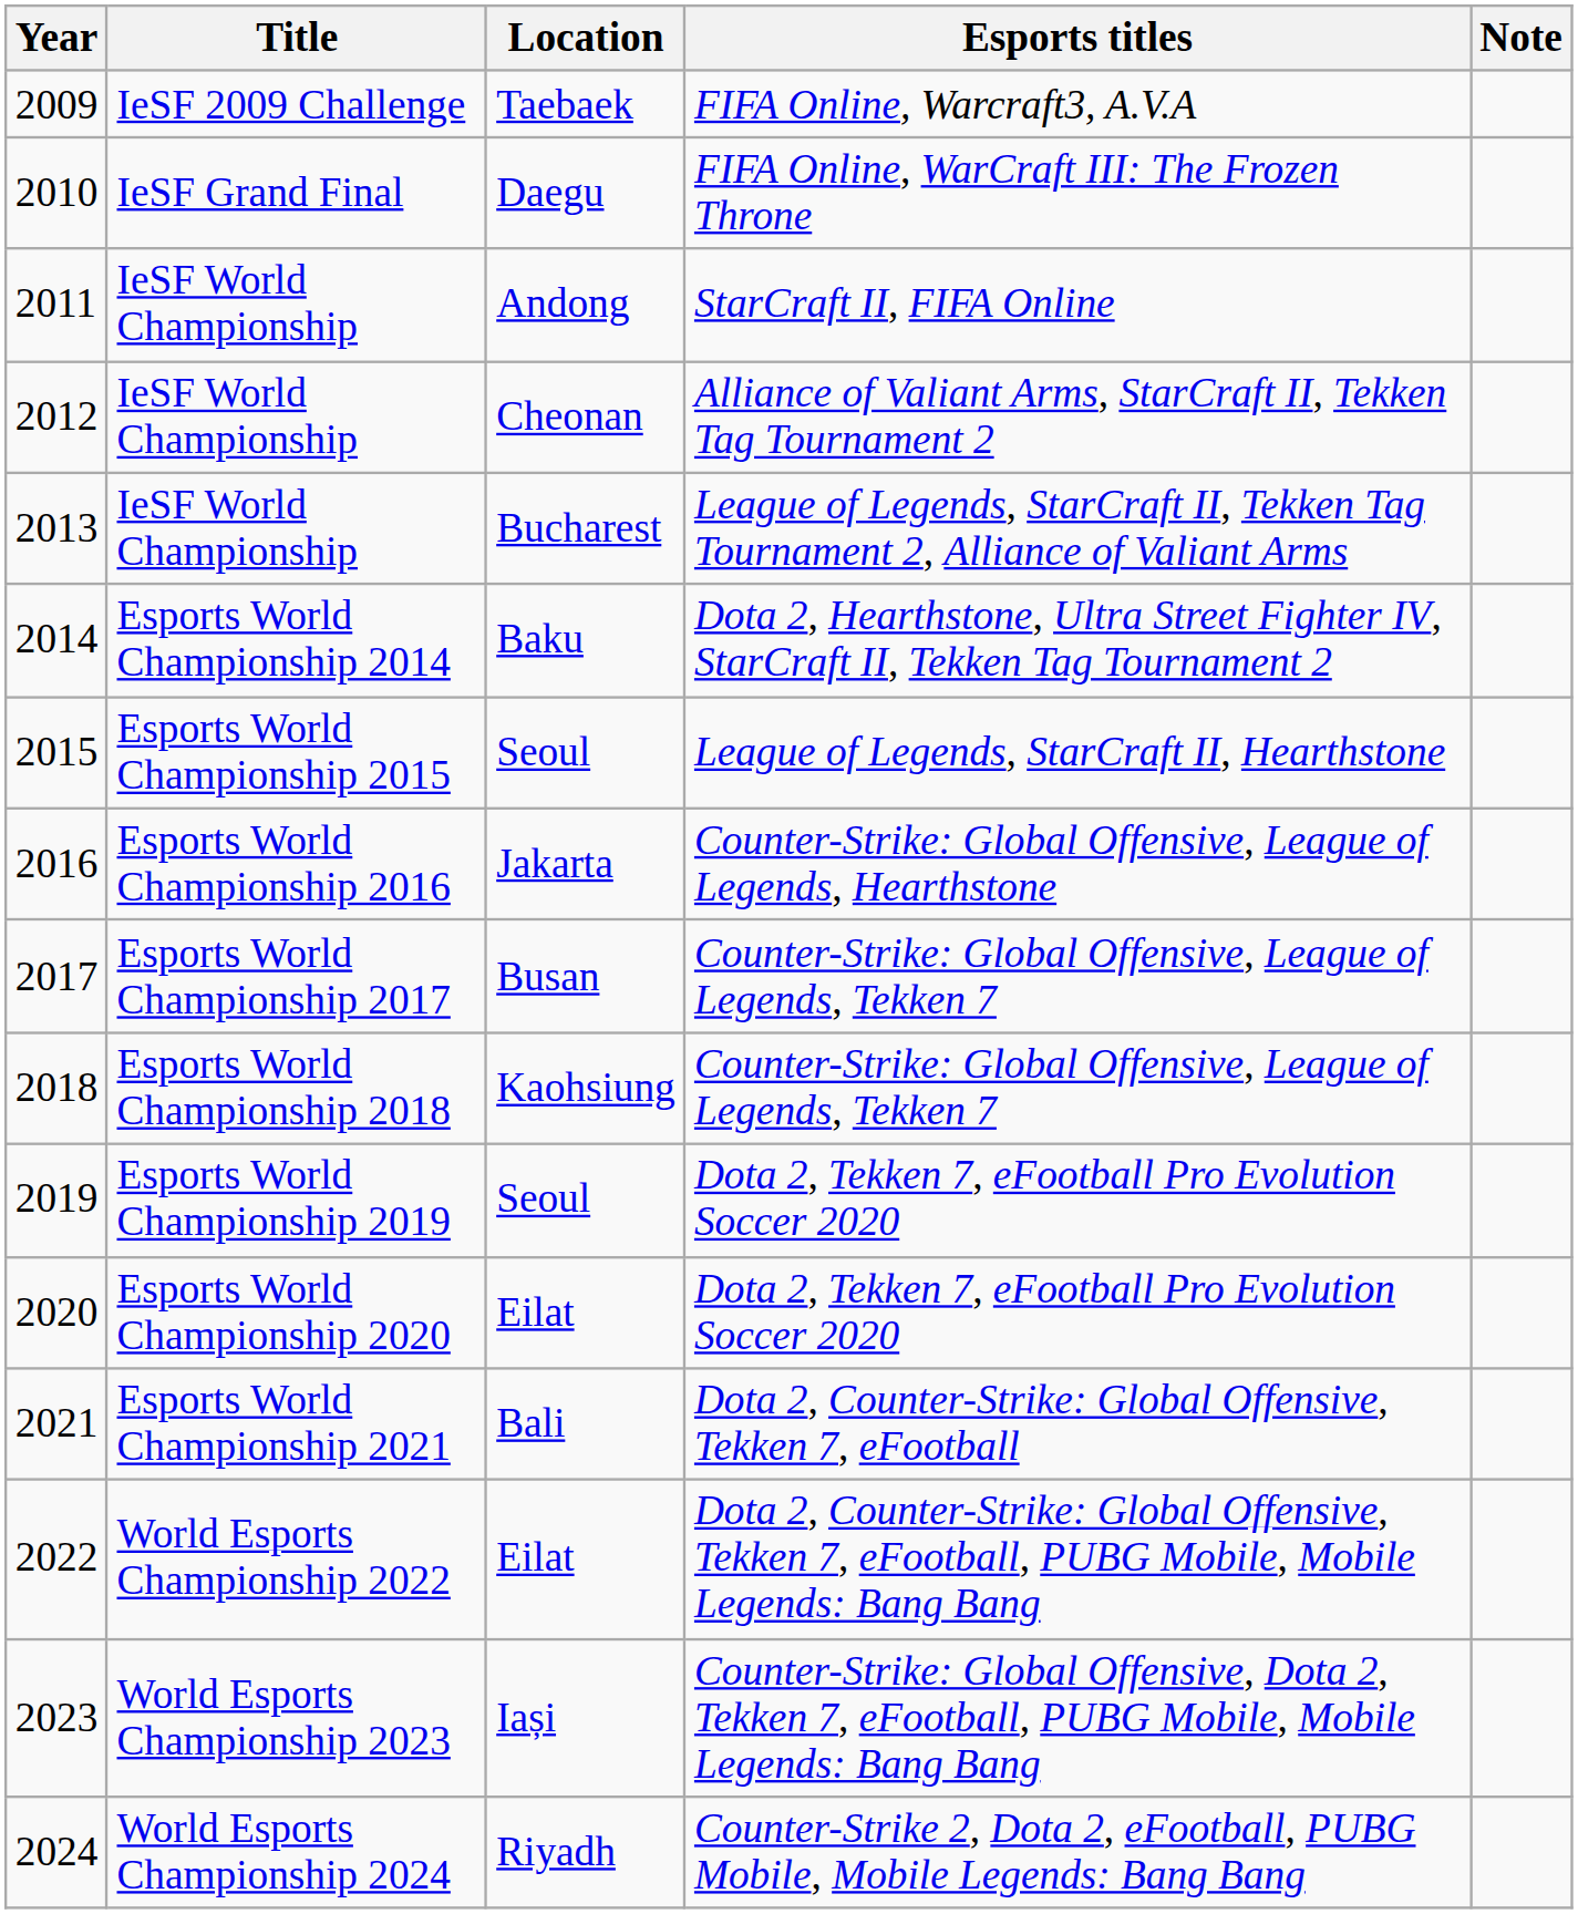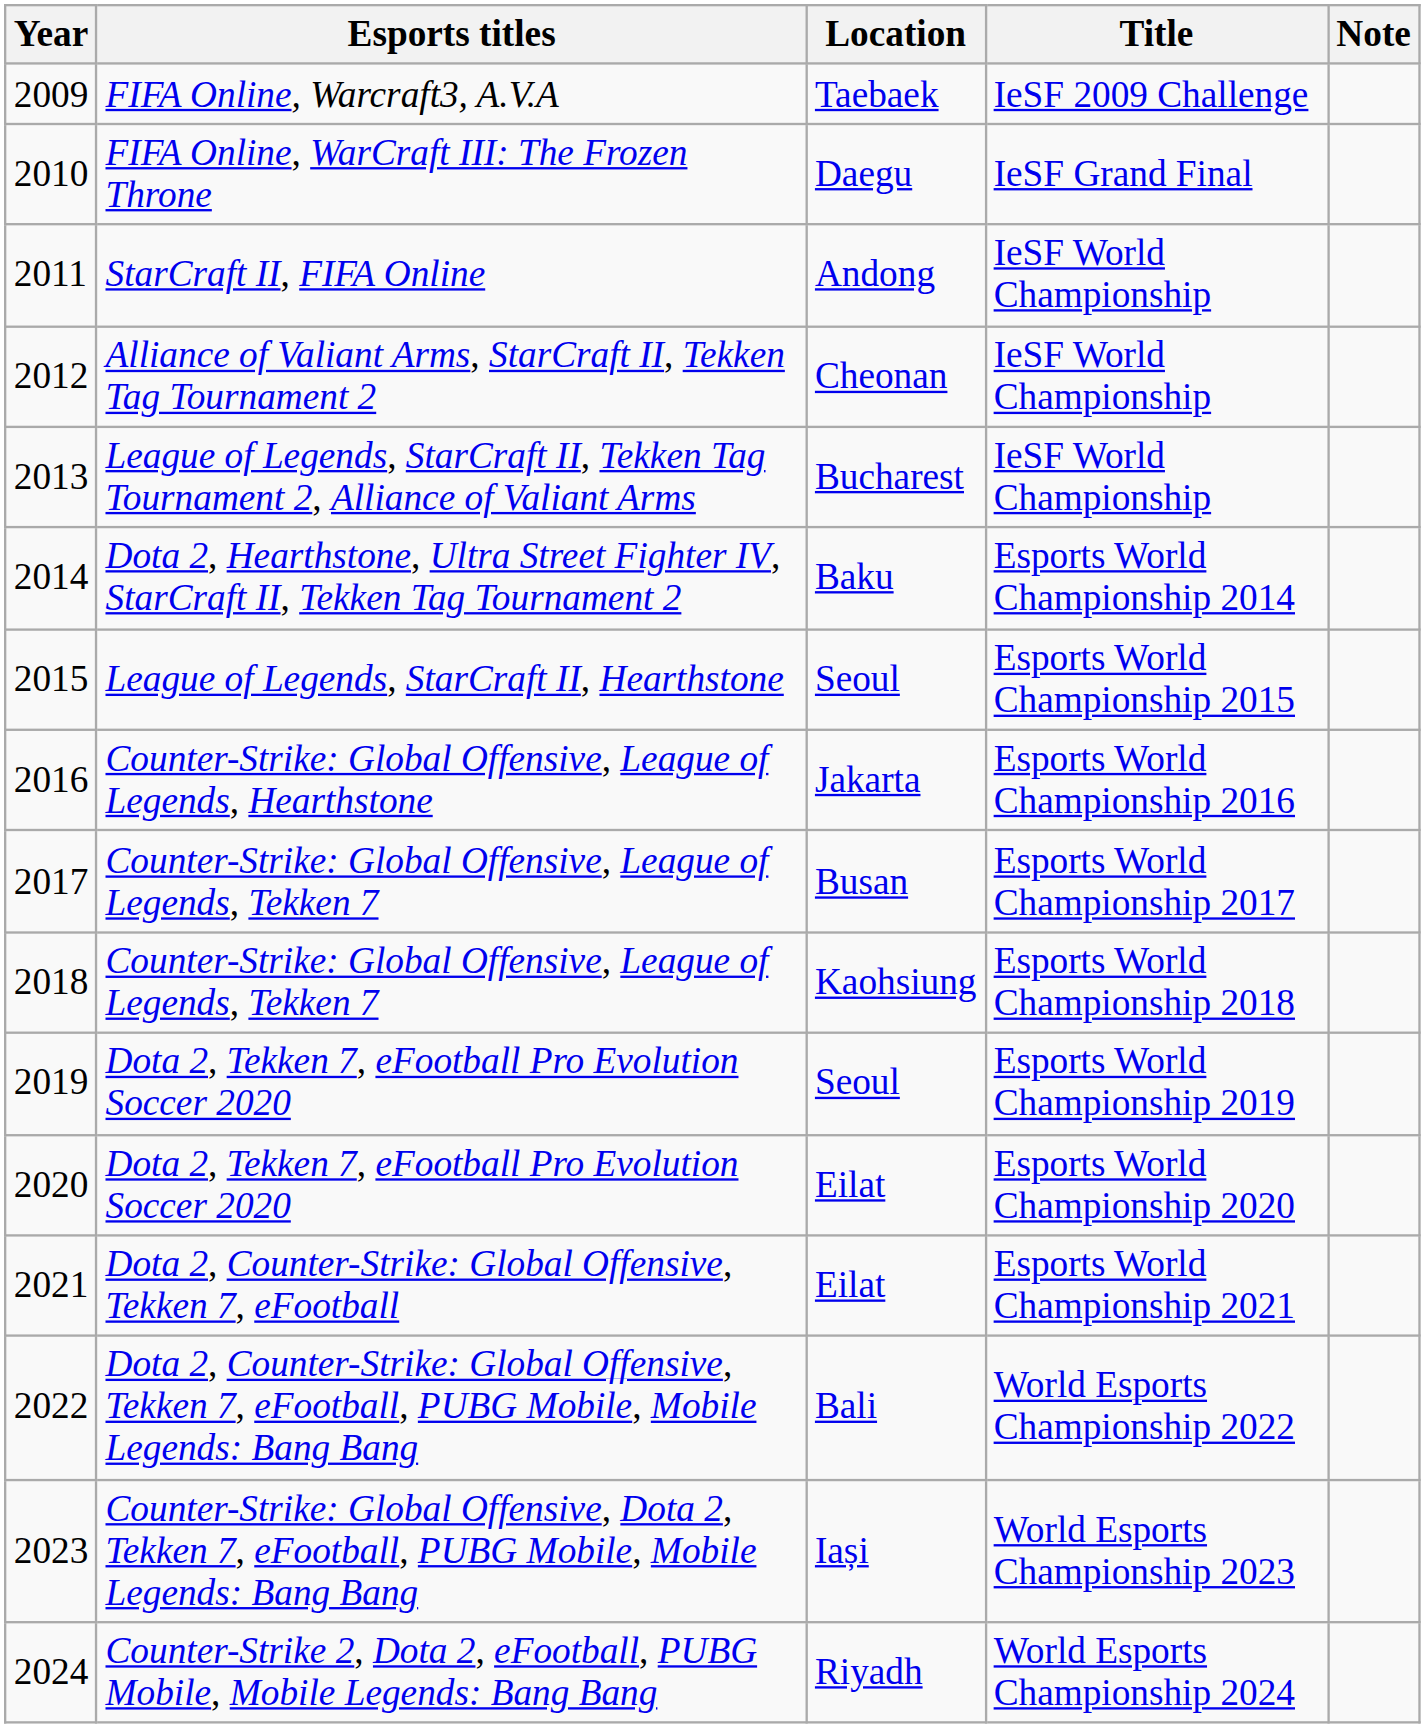 <table class="wikitable">
 <tr>
 <th>Year</th>
+<th>Esports titles</th>
+<th>Location</th>
 <th>Title</th>
-<th>Location</th>
-<th>Esports titles</th>
 <th>Note</th>
 </tr>
 <tr>
 <td>2009</td>
+<td><em><a href='#'>FIFA Online</a>, Warcraft3, A.V.A</em></td>
+<td> <a href='#'>Taebaek</a></td>
 <td><a href='#'>IeSF 2009 Challenge</a></td>
-<td> <a href='#'>Taebaek</a></td>
-<td><em><a href='#'>FIFA Online</a>, Warcraft3, A.V.A</em></td>
 <td></td>
 </tr>
 <tr>
 <td>2010</td>
+<td><em><a href='#'>FIFA Online</a></em>, <em><a href='#'>WarCraft III: The Frozen Throne</a></em></td>
+<td> <a href='#'>Daegu</a></td>
 <td><a href='#'>IeSF Grand Final</a></td>
-<td> <a href='#'>Daegu</a></td>
-<td><em><a href='#'>FIFA Online</a></em>, <em><a href='#'>WarCraft III: The Frozen Throne</a></em></td>
 <td></td>
 </tr>
 <tr>
 <td>2011</td>
+<td><em><a href='#'>StarCraft II</a></em>, <em><a href='#'>FIFA Online</a></em></td>
+<td> <a href='#'>Andong</a></td>
 <td><a href='#'>IeSF World Championship</a></td>
-<td> <a href='#'>Andong</a></td>
-<td><em><a href='#'>StarCraft II</a></em>, <em><a href='#'>FIFA Online</a></em></td>
 <td></td>
 </tr>
 <tr>
 <td>2012</td>
+<td><em><a href='#'>Alliance of Valiant Arms</a></em>, <em><a href='#'>StarCraft II</a></em>, <em><a href='#'>Tekken Tag Tournament 2</a></em></td>
+<td> <a href='#'>Cheonan</a></td>
 <td><a href='#'>IeSF World Championship</a></td>
-<td> <a href='#'>Cheonan</a></td>
-<td><em><a href='#'>Alliance of Valiant Arms</a></em>, <em><a href='#'>StarCraft II</a></em>, <em><a href='#'>Tekken Tag Tournament 2</a></em></td>
 <td></td>
 </tr>
 <tr>
 <td>2013</td>
+<td><em><a href='#'>League of Legends</a></em>, <em><a href='#'>StarCraft II</a></em>, <em><a href='#'>Tekken Tag Tournament 2</a></em>, <em><a href='#'>Alliance of Valiant Arms</a></em></td>
+<td> <a href='#'>Bucharest</a></td>
 <td><a href='#'>IeSF World Championship</a></td>
-<td> <a href='#'>Bucharest</a></td>
-<td><em><a href='#'>League of Legends</a></em>, <em><a href='#'>StarCraft II</a></em>, <em><a href='#'>Tekken Tag Tournament 2</a></em>, <em><a href='#'>Alliance of Valiant Arms</a></em></td>
 <td></td>
 </tr>
 <tr>
 <td>2014</td>
+<td><em><a href='#'>Dota 2</a></em>, <em><a href='#'>Hearthstone</a></em>, <em><a href='#'>Ultra Street Fighter IV</a></em>, <em><a href='#'>StarCraft II</a></em>, <em><a href='#'>Tekken Tag Tournament 2</a></em></td>
+<td> <a href='#'>Baku</a></td>
 <td><a href='#'>Esports World Championship 2014</a></td>
-<td> <a href='#'>Baku</a></td>
-<td><em><a href='#'>Dota 2</a></em>, <em><a href='#'>Hearthstone</a></em>, <em><a href='#'>Ultra Street Fighter IV</a></em>, <em><a href='#'>StarCraft II</a></em>, <em><a href='#'>Tekken Tag Tournament 2</a></em></td>
 <td></td>
 </tr>
 <tr>
 <td>2015</td>
+<td><em><a href='#'>League of Legends</a></em>, <em><a href='#'>StarCraft II</a></em>, <em><a href='#'>Hearthstone</a></em></td>
+<td> <a href='#'>Seoul</a></td>
 <td><a href='#'>Esports World Championship 2015</a></td>
-<td> <a href='#'>Seoul</a></td>
-<td><em><a href='#'>League of Legends</a></em>, <em><a href='#'>StarCraft II</a></em>, <em><a href='#'>Hearthstone</a></em></td>
 <td></td>
 </tr>
 <tr>
 <td>2016</td>
+<td><em><a href='#'>Counter-Strike: Global Offensive</a></em>, <em><a href='#'>League of Legends</a></em>, <em><a href='#'>Hearthstone</a></em></td>
+<td> <a href='#'>Jakarta</a></td>
 <td><a href='#'>Esports World Championship 2016</a></td>
-<td> <a href='#'>Jakarta</a></td>
-<td><em><a href='#'>Counter-Strike: Global Offensive</a></em>, <em><a href='#'>League of Legends</a></em>, <em><a href='#'>Hearthstone</a></em></td>
 <td></td>
 </tr>
 <tr>
 <td>2017</td>
+<td><em><a href='#'>Counter-Strike: Global Offensive</a></em>, <em><a href='#'>League of Legends</a></em>, <em><a href='#'>Tekken 7</a></em></td>
+<td> <a href='#'>Busan</a></td>
 <td><a href='#'>Esports World Championship 2017</a></td>
-<td> <a href='#'>Busan</a></td>
-<td><em><a href='#'>Counter-Strike: Global Offensive</a></em>, <em><a href='#'>League of Legends</a></em>, <em><a href='#'>Tekken 7</a></em></td>
 <td></td>
 </tr>
 <tr>
 <td>2018</td>
+<td><em><a href='#'>Counter-Strike: Global Offensive</a></em>, <em><a href='#'>League of Legends</a></em>, <em><a href='#'>Tekken 7</a></em></td>
+<td> <a href='#'>Kaohsiung</a></td>
 <td><a href='#'>Esports World Championship 2018</a></td>
-<td> <a href='#'>Kaohsiung</a></td>
-<td><em><a href='#'>Counter-Strike: Global Offensive</a></em>, <em><a href='#'>League of Legends</a></em>, <em><a href='#'>Tekken 7</a></em></td>
 <td></td>
 </tr>
 <tr>
 <td>2019</td>
+<td><em><a href='#'>Dota 2</a></em>, <em><a href='#'>Tekken 7</a></em>,  <em><a href='#'>eFootball Pro Evolution Soccer 2020</a></em></td>
+<td> <a href='#'>Seoul</a></td>
 <td><a href='#'>Esports World Championship 2019</a></td>
-<td> <a href='#'>Seoul</a></td>
-<td><em><a href='#'>Dota 2</a></em>, <em><a href='#'>Tekken 7</a></em>,  <em><a href='#'>eFootball Pro Evolution Soccer 2020</a></em></td>
 <td></td>
 </tr>
 <tr>
 <td>2020</td>
+<td><em><a href='#'>Dota 2</a></em>, <em><a href='#'>Tekken 7</a></em>,  <em><a href='#'>eFootball Pro Evolution Soccer 2020</a></em></td>
+<td> <a href='#'>Eilat</a></td>
 <td><a href='#'>Esports World Championship 2020</a></td>
-<td> <a href='#'>Eilat</a></td>
-<td><em><a href='#'>Dota 2</a></em>, <em><a href='#'>Tekken 7</a></em>,  <em><a href='#'>eFootball Pro Evolution Soccer 2020</a></em></td>
 <td></td>
 </tr>
 <tr>
 <td>2021</td>
+<td><em><a href='#'>Dota 2</a></em>,  <em><a href='#'>Counter-Strike: Global Offensive</a></em>, <em><a href='#'>Tekken 7</a></em>,  <em><a href='#'>eFootball</a></em></td>
+<td> <a href='#'>Eilat</a></td>
 <td><a href='#'>Esports World Championship 2021</a></td>
-<td> <a href='#'>Bali</a></td>
-<td><em><a href='#'>Dota 2</a></em>,  <em><a href='#'>Counter-Strike: Global Offensive</a></em>, <em><a href='#'>Tekken 7</a></em>,  <em><a href='#'>eFootball</a></em></td>
 <td></td>
 </tr>
 <tr>
 <td>2022</td>
+<td><em><a href='#'>Dota 2</a></em>,  <em><a href='#'>Counter-Strike: Global Offensive</a></em>, <em><a href='#'>Tekken 7</a></em>,  <em><a href='#'>eFootball</a></em>, <em><a href='#'>PUBG Mobile</a></em>, <em><a href='#'>Mobile Legends: Bang Bang</a></em></td>
+<td> <a href='#'>Bali</a></td>
 <td><a href='#'>World Esports Championship 2022</a></td>
-<td> <a href='#'>Eilat</a></td>
-<td><em><a href='#'>Dota 2</a></em>,  <em><a href='#'>Counter-Strike: Global Offensive</a></em>, <em><a href='#'>Tekken 7</a></em>,  <em><a href='#'>eFootball</a></em>, <em><a href='#'>PUBG Mobile</a></em>, <em><a href='#'>Mobile Legends: Bang Bang</a></em></td>
 <td></td>
 </tr>
 <tr>
 <td>2023</td>
+<td><em><a href='#'>Counter-Strike: Global Offensive</a></em>, <em><a href='#'>Dota 2</a></em>, <em><a href='#'>Tekken 7</a></em>,  <em><a href='#'>eFootball</a></em>, <em><a href='#'>PUBG Mobile</a></em>, <em><a href='#'>Mobile Legends: Bang Bang</a></em></td>
+<td> <a href='#'>Iași</a></td>
 <td><a href='#'>World Esports Championship 2023</a></td>
-<td> <a href='#'>Iași</a></td>
-<td><em><a href='#'>Counter-Strike: Global Offensive</a></em>, <em><a href='#'>Dota 2</a></em>, <em><a href='#'>Tekken 7</a></em>,  <em><a href='#'>eFootball</a></em>, <em><a href='#'>PUBG Mobile</a></em>, <em><a href='#'>Mobile Legends: Bang Bang</a></em></td>
 <td></td>
 </tr>
 <tr>
 <td>2024</td>
+<td><em><a href='#'>Counter-Strike 2</a></em>, <em><a href='#'>Dota 2</a></em>, <em><a href='#'>eFootball</a></em>, <em><a href='#'>PUBG Mobile</a></em>, <em><a href='#'>Mobile Legends: Bang Bang</a></em></td>
+<td> <a href='#'>Riyadh</a></td>
 <td><a href='#'>World Esports Championship 2024</a></td>
-<td> <a href='#'>Riyadh</a></td>
-<td><em><a href='#'>Counter-Strike 2</a></em>, <em><a href='#'>Dota 2</a></em>, <em><a href='#'>eFootball</a></em>, <em><a href='#'>PUBG Mobile</a></em>, <em><a href='#'>Mobile Legends: Bang Bang</a></em></td>
 <td></td>
 </tr>
 </table>
